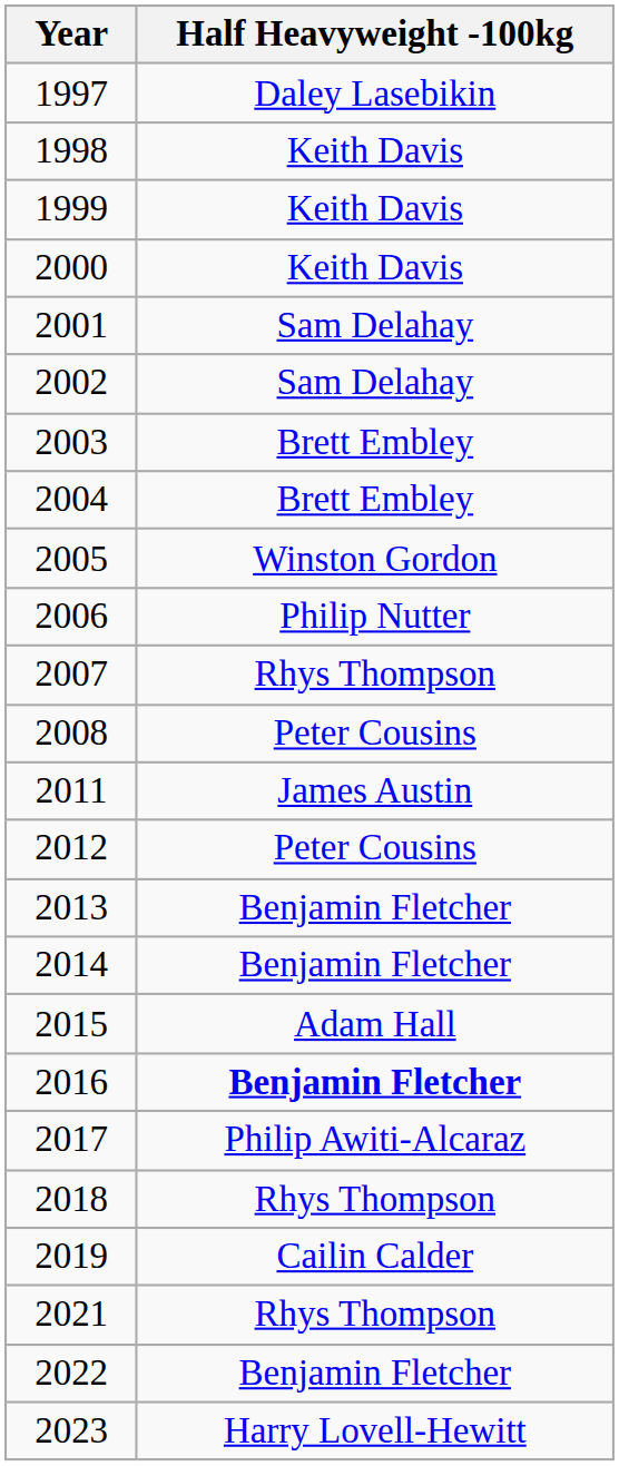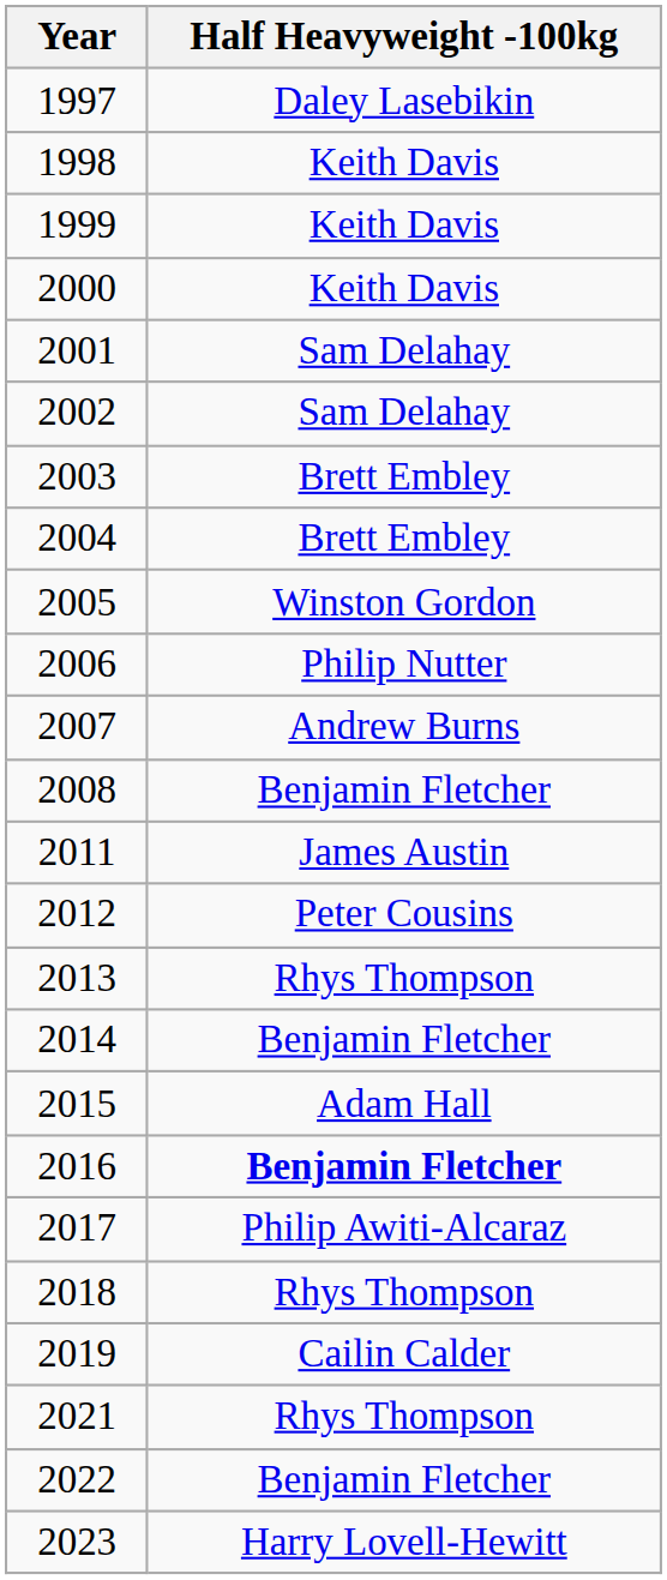 <table class="wikitable" style="text-align:center">
 <tr>
 <th width=50>Year</th>
 <th width=200>Half Heavyweight -100kg</th>
 </tr>
 <tr>
 <td>1997</td>
 <td><a href='#'>Daley Lasebikin</a></td>
 </tr>
 <tr>
 <td>1998</td>
 <td><a href='#'>Keith Davis</a></td>
 </tr>
 <tr>
 <td>1999</td>
 <td><a href='#'>Keith Davis</a></td>
 </tr>
 <tr>
 <td>2000</td>
 <td><a href='#'>Keith Davis</a></td>
 </tr>
 <tr>
 <td>2001</td>
 <td><a href='#'>Sam Delahay</a></td>
 </tr>
 <tr>
 <td>2002</td>
 <td><a href='#'>Sam Delahay</a></td>
 </tr>
 <tr>
 <td>2003</td>
 <td><a href='#'>Brett Embley</a></td>
 </tr>
 <tr>
 <td>2004</td>
 <td><a href='#'>Brett Embley</a></td>
 </tr>
 <tr>
 <td>2005</td>
 <td><a href='#'>Winston Gordon</a></td>
 </tr>
 <tr>
 <td>2006</td>
 <td><a href='#'>Philip Nutter</a></td>
 </tr>
 <tr>
 <td>2007</td>
-<td><a href='#'>Rhys Thompson</a></td>
+<td><a href='#'>Andrew Burns</a></td>
 </tr>
 <tr>
 <td>2008</td>
-<td><a href='#'>Peter Cousins</a></td>
+<td><a href='#'>Benjamin Fletcher</a></td>
 </tr>
 <tr>
 <td>2011</td>
 <td><a href='#'>James Austin</a></td>
 </tr>
 <tr>
 <td>2012</td>
 <td><a href='#'>Peter Cousins</a></td>
 </tr>
 <tr>
 <td>2013</td>
-<td><a href='#'>Benjamin Fletcher</a></td>
+<td><a href='#'>Rhys Thompson</a></td>
 </tr>
 <tr>
 <td>2014</td>
 <td><a href='#'>Benjamin Fletcher</a></td>
 </tr>
 <tr>
 <td>2015</td>
 <td><a href='#'>Adam Hall</a></td>
 </tr>
 <tr>
 <td>2016</td>
 <td><strong><a href='#'>Benjamin Fletcher</a></strong></td>
 </tr>
 <tr>
 <td>2017</td>
 <td><a href='#'>Philip Awiti-Alcaraz</a></td>
 </tr>
 <tr>
 <td>2018</td>
 <td><a href='#'>Rhys Thompson</a></td>
 </tr>
 <tr>
 <td>2019</td>
 <td><a href='#'>Cailin Calder</a></td>
 </tr>
 <tr>
 <td>2021</td>
 <td><a href='#'>Rhys Thompson</a></td>
 </tr>
 <tr>
 <td>2022</td>
 <td><a href='#'>Benjamin Fletcher</a></td>
 </tr>
 <tr>
 <td>2023</td>
 <td><a href='#'>Harry Lovell-Hewitt</a></td>
 </tr>
 </table>
